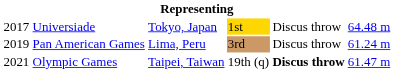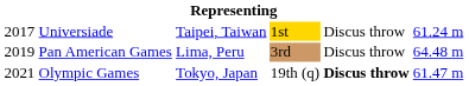 <table>
 <tr>
 <th colspan="6">Representing </th>
 </tr>
 <tr>
 <td>2017</td>
 <td><a href='#'>Universiade</a></td>
-<td><a href='#'>Tokyo, Japan</a></td>
+<td><a href='#'>Taipei, Taiwan</a></td>
 <td bgcolor=gold>1st</td>
 <td>Discus throw</td>
-<td><a href='#'>64.48 m</a></td>
+<td><a href='#'>61.24 m</a></td>
 </tr>
 <tr>
 <td>2019</td>
 <td><a href='#'>Pan American Games</a></td>
 <td><a href='#'>Lima, Peru</a></td>
 <td bgcolor=cc9966>3rd</td>
 <td>Discus throw</td>
-<td><a href='#'>61.24 m</a></td>
+<td><a href='#'>64.48 m</a></td>
 </tr>
 <tr>
 <td>2021</td>
 <td><a href='#'>Olympic Games</a></td>
-<td><a href='#'>Taipei, Taiwan</a></td>
+<td><a href='#'>Tokyo, Japan</a></td>
 <td>19th (q)</td>
 <td><strong>Discus throw</strong></td>
 <td><a href='#'>61.47 m</a></td>
 </tr>
 </table>
